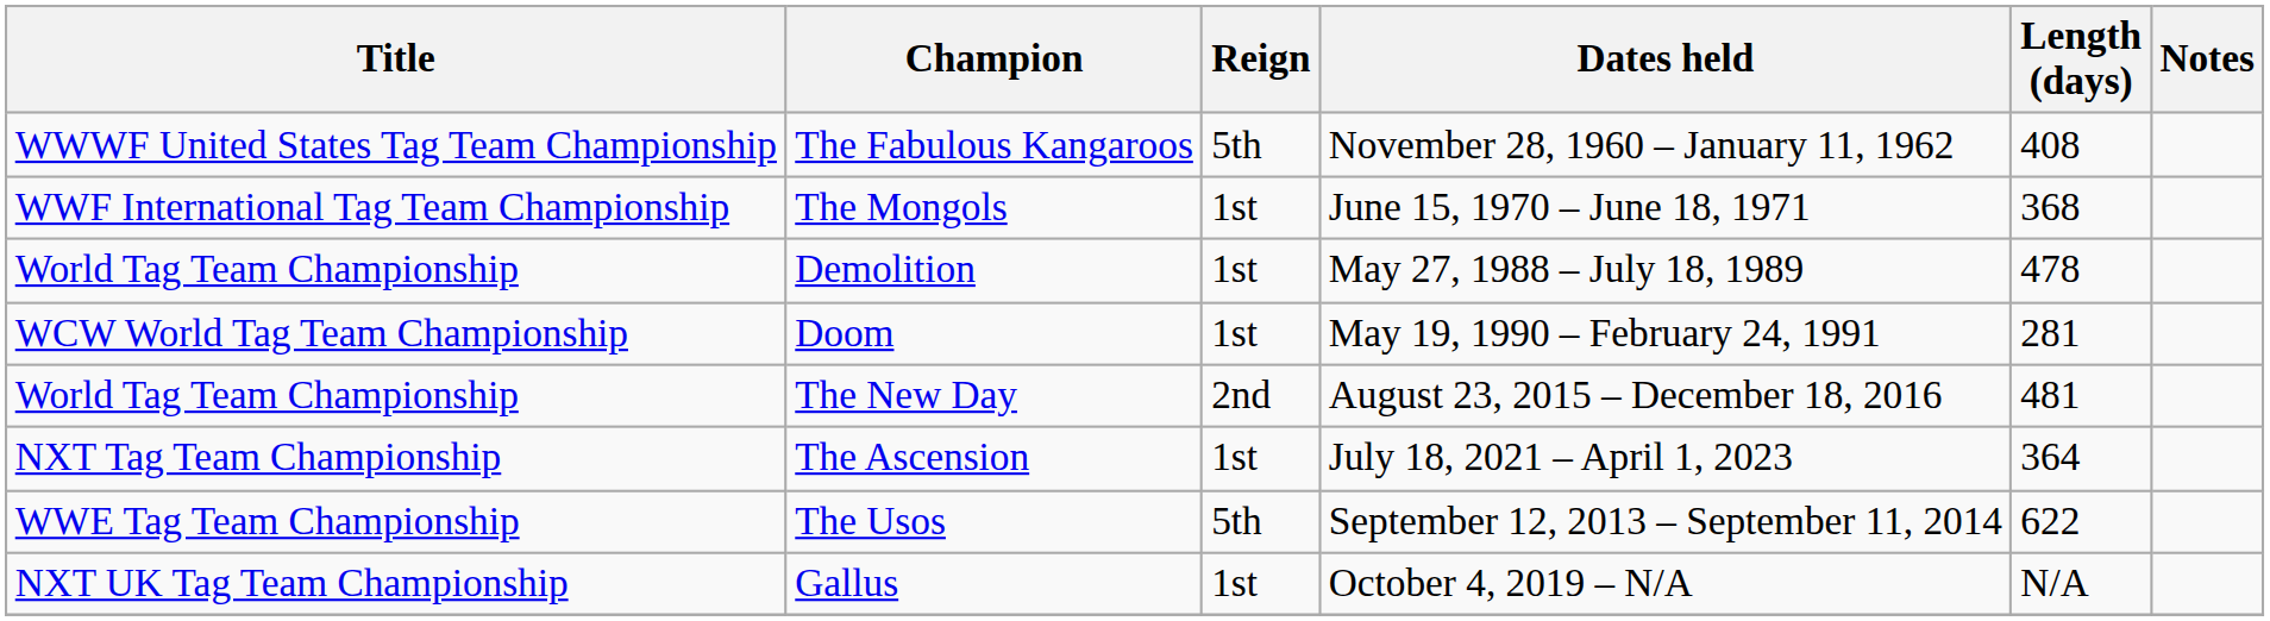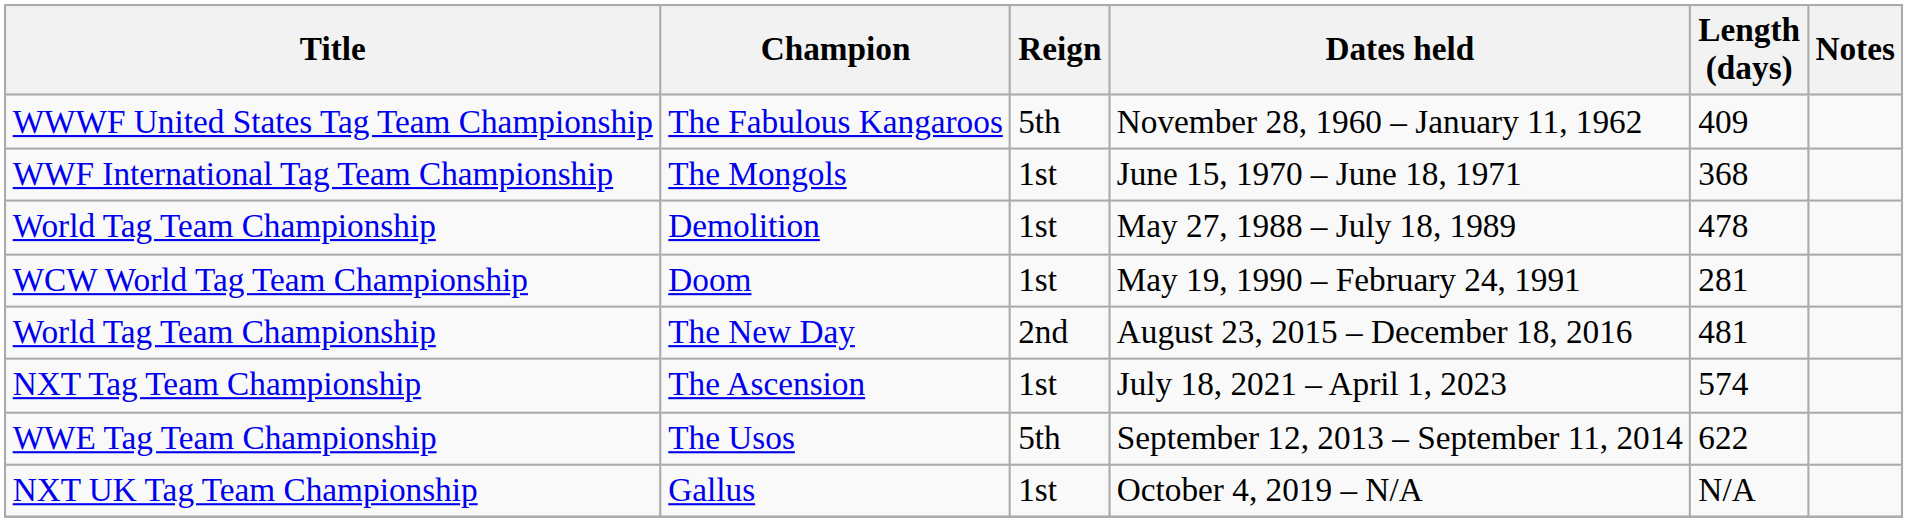 <table class="wikitable">
 <tr>
 <th>Title</th>
 <th>Champion</th>
 <th>Reign</th>
 <th>Dates held</th>
 <th>Length<br>(days)</th>
 <th>Notes</th>
 </tr>
 <tr>
 <td><a href='#'>WWWF United States Tag Team Championship</a></td>
 <td><a href='#'>The Fabulous Kangaroos</a><br></td>
 <td>5th</td>
 <td>November 28, 1960 – January 11, 1962</td>
-<td>408</td>
+<td>409</td>
 <td></td>
 </tr>
 <tr>
 <td><a href='#'>WWF International Tag Team Championship</a></td>
 <td><a href='#'>The Mongols</a><br></td>
 <td>1st</td>
 <td>June 15, 1970 – June 18, 1971</td>
 <td>368</td>
 <td></td>
 </tr>
 <tr>
 <td><a href='#'>World Tag Team Championship</a><br></td>
 <td><a href='#'>Demolition</a><br></td>
 <td>1st</td>
 <td>May 27, 1988 – July 18, 1989</td>
 <td>478</td>
 <td></td>
 </tr>
 <tr>
 <td><a href='#'>WCW World Tag Team Championship</a></td>
 <td><a href='#'>Doom</a><br></td>
 <td>1st</td>
 <td>May 19, 1990 – February 24, 1991</td>
 <td>281</td>
 <td></td>
 </tr>
 <tr>
 <td><a href='#'>World Tag Team Championship</a><br></td>
 <td><a href='#'>The New Day</a><br></td>
 <td>2nd</td>
 <td>August 23, 2015 – December 18, 2016</td>
 <td>481</td>
 <td></td>
 </tr>
 <tr>
 <td><a href='#'>NXT Tag Team Championship</a></td>
 <td><a href='#'>The Ascension</a><br></td>
 <td>1st</td>
 <td>July 18, 2021 – April 1, 2023</td>
-<td>364</td>
+<td>574</td>
 <td></td>
 </tr>
 <tr>
 <td><a href='#'>WWE Tag Team Championship</a></td>
 <td><a href='#'>The Usos</a><br></td>
 <td>5th</td>
 <td>September 12, 2013 – September 11, 2014</td>
 <td>622</td>
 <td></td>
 </tr>
 <tr>
 <td><a href='#'>NXT UK Tag Team Championship</a></td>
 <td><a href='#'>Gallus</a><br></td>
 <td>1st</td>
 <td>October 4, 2019 – N/A</td>
 <td>N/A</td>
 <td></td>
 </tr>
 <tr>
 </tr>
 </table>
